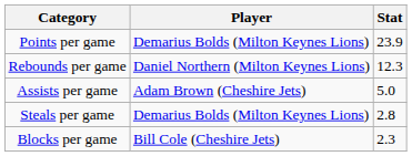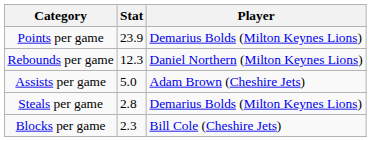 <table class="wikitable" style="font-size:95%">
 <tr>
 <th>Category</th>
+<th>Stat</th>
 <th>Player</th>
-<th>Stat</th>
 </tr>
 <tr --->
 <td style="text-align:center"><a href='#'>Points</a> per game</td>
+<td>23.9</td>
 <td> <a href='#'>Demarius Bolds</a> (<a href='#'>Milton Keynes Lions</a>)</td>
-<td>23.9</td>
 </tr>
 <tr>
 <td style="text-align:center"><a href='#'>Rebounds</a> per game</td>
+<td>12.3</td>
 <td> <a href='#'>Daniel Northern</a> (<a href='#'>Milton Keynes Lions</a>)</td>
-<td>12.3</td>
 </tr>
 <tr>
 <td style="text-align:center"><a href='#'>Assists</a> per game</td>
+<td>5.0</td>
 <td> <a href='#'>Adam Brown</a> (<a href='#'>Cheshire Jets</a>)</td>
-<td>5.0</td>
 </tr>
 <tr>
 <td style="text-align:center"><a href='#'>Steals</a> per game</td>
+<td>2.8</td>
 <td> <a href='#'>Demarius Bolds</a> (<a href='#'>Milton Keynes Lions</a>)</td>
-<td>2.8</td>
 </tr>
 <tr>
 <td style="text-align:center"><a href='#'>Blocks</a> per game</td>
+<td>2.3</td>
 <td> <a href='#'>Bill Cole</a> (<a href='#'>Cheshire Jets</a>)</td>
-<td>2.3</td>
 </tr>
 </table>
